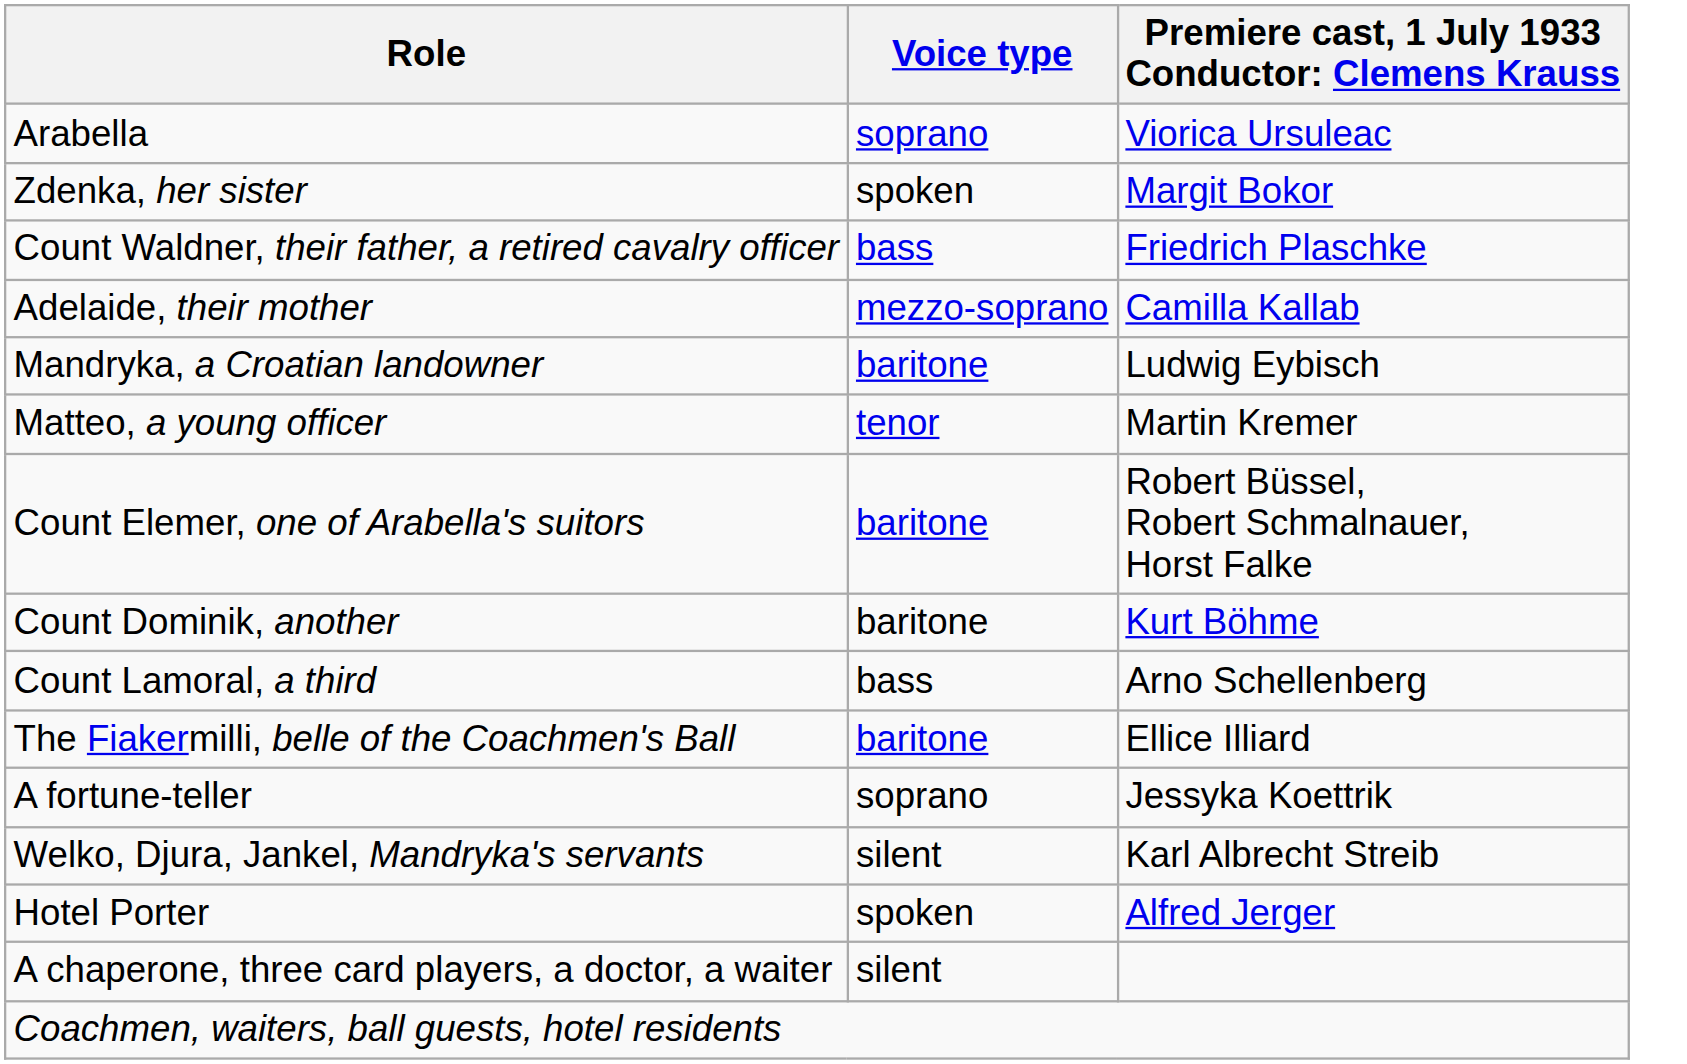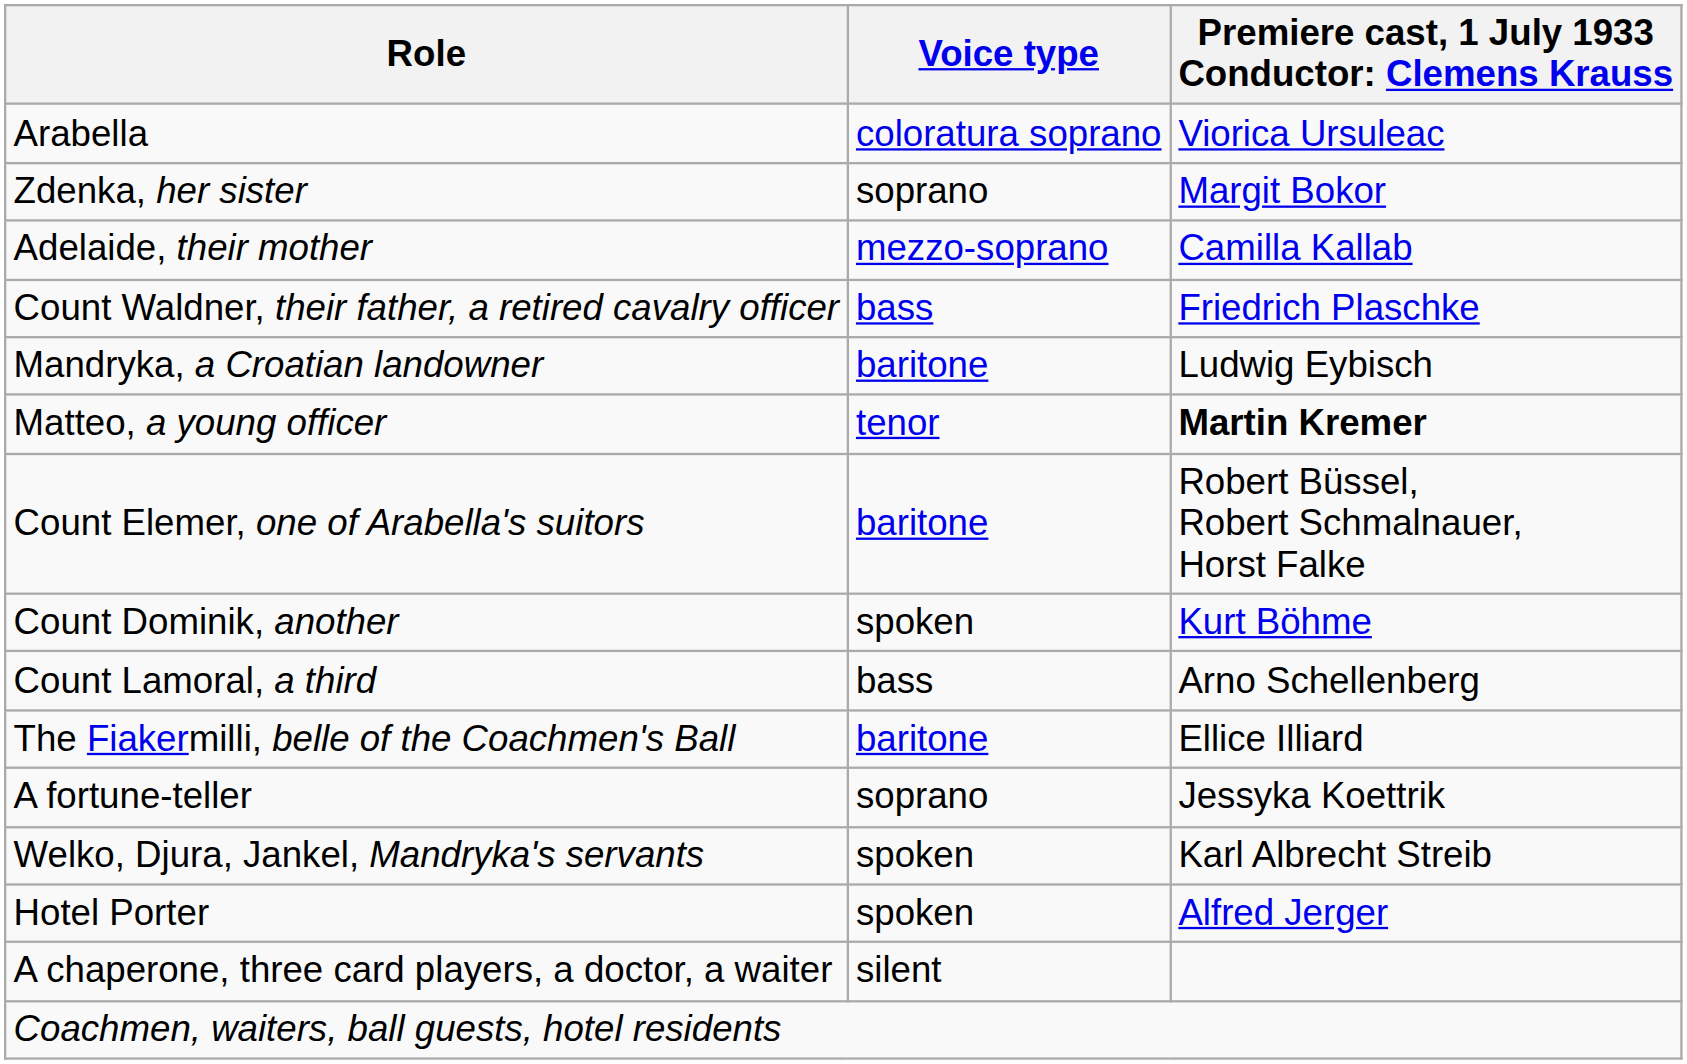 <table class="wikitable">
 <tr>
 <th>Role</th>
 <th><a href='#'>Voice type</a></th>
 <th>Premiere cast, 1 July 1933<br>Conductor: <a href='#'>Clemens Krauss</a></th>
 </tr>
 <tr>
 <td>Arabella</td>
-<td><a href='#'>soprano</a></td>
+<td><a href='#'>coloratura soprano</a></td>
 <td><a href='#'>Viorica Ursuleac</a></td>
 </tr>
 <tr>
 <td>Zdenka, <em>her sister</em></td>
-<td>spoken</td>
+<td>soprano</td>
 <td><a href='#'>Margit Bokor</a></td>
+</tr>
+<tr>
+<td>Adelaide, <em>their mother</em></td>
+<td><a href='#'>mezzo-soprano</a></td>
+<td><a href='#'>Camilla Kallab</a></td>
 </tr>
 <tr>
 <td>Count Waldner, <em>their father, a retired cavalry officer</em></td>
 <td><a href='#'>bass</a></td>
 <td><a href='#'>Friedrich Plaschke</a></td>
-</tr>
-<tr>
-<td>Adelaide, <em>their mother</em></td>
-<td><a href='#'>mezzo-soprano</a></td>
-<td><a href='#'>Camilla Kallab</a></td>
 </tr>
 <tr>
 <td>Mandryka, <em>a Croatian landowner</em></td>
 <td><a href='#'>baritone</a></td>
 <td>Ludwig Eybisch</td>
 </tr>
 <tr>
 <td>Matteo, <em>a young officer</em></td>
 <td><a href='#'>tenor</a></td>
-<td>Martin Kremer</td>
+<td><strong>Martin Kremer</strong></td>
 </tr>
 <tr>
 <td>Count Elemer, <em>one of Arabella's suitors</em></td>
 <td><a href='#'>baritone</a></td>
 <td>Robert Büssel,<br>Robert Schmalnauer,<br>Horst Falke</td>
 </tr>
 <tr>
 <td>Count Dominik, <em>another</em></td>
-<td>baritone</td>
+<td>spoken</td>
 <td><a href='#'>Kurt Böhme</a></td>
 </tr>
 <tr>
 <td>Count Lamoral, <em>a third</em></td>
 <td>bass</td>
 <td>Arno Schellenberg</td>
 </tr>
 <tr>
 <td>The <a href='#'>Fiaker</a>milli, <em>belle of the Coachmen's Ball</em></td>
 <td><a href='#'>baritone</a></td>
 <td>Ellice Illiard</td>
 </tr>
 <tr>
 <td>A fortune-teller</td>
 <td>soprano</td>
 <td>Jessyka Koettrik</td>
 </tr>
 <tr>
 <td>Welko, Djura, Jankel, <em>Mandryka's servants</em></td>
-<td>silent</td>
+<td>spoken</td>
 <td>Karl Albrecht Streib</td>
 </tr>
 <tr>
 <td>Hotel Porter</td>
 <td>spoken</td>
 <td><a href='#'>Alfred Jerger</a></td>
 </tr>
 <tr>
 <td>A chaperone, three card players, a doctor, a waiter</td>
 <td>silent</td>
 <td></td>
 </tr>
 <tr>
 <td colspan="3"><em>Coachmen, waiters, ball guests, hotel residents</em></td>
 </tr>
 </table>
